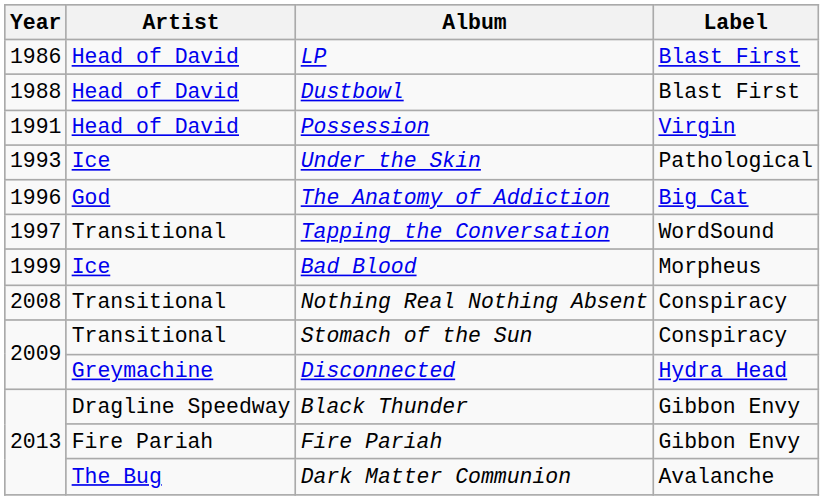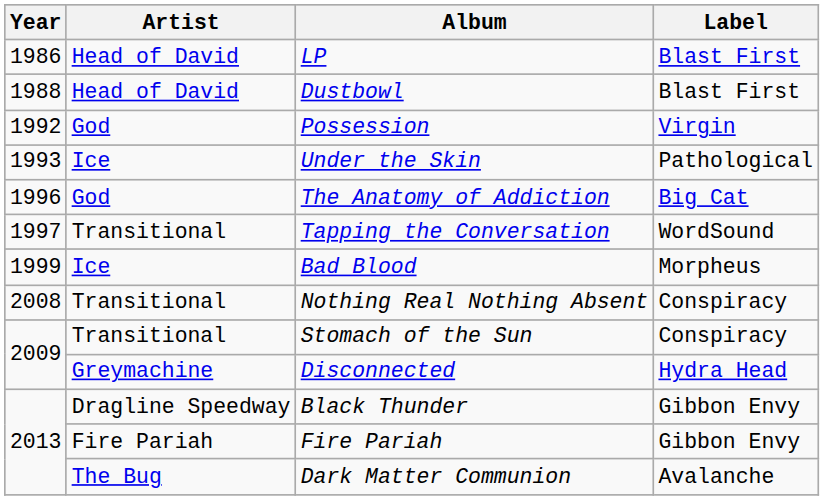 <table class="wikitable">
 <tr>
 <th>Year</th>
 <th>Artist</th>
 <th>Album</th>
 <th>Label</th>
 </tr>
 <tr>
 <td align="center">1986</td>
 <td><a href='#'>Head of David</a></td>
 <td><em><a href='#'>LP</a></em></td>
 <td><a href='#'>Blast First</a></td>
 </tr>
 <tr>
 <td align="center">1988</td>
 <td><a href='#'>Head of David</a></td>
 <td><em><a href='#'>Dustbowl</a></em></td>
 <td>Blast First</td>
 </tr>
 <tr>
-<td align="center">1991</td>
-<td><a href='#'>Head of David</a></td>
+<td align="center">1992</td>
+<td><a href='#'>God</a></td>
 <td><em><a href='#'>Possession</a></em></td>
 <td><a href='#'>Virgin</a></td>
 </tr>
 <tr>
 <td align="center">1993</td>
 <td><a href='#'>Ice</a></td>
 <td><em><a href='#'>Under the Skin</a></em></td>
 <td>Pathological</td>
 </tr>
 <tr>
 <td align="center">1996</td>
 <td><a href='#'>God</a></td>
 <td><em><a href='#'>The Anatomy of Addiction</a></em></td>
 <td><a href='#'>Big Cat</a></td>
 </tr>
 <tr>
 <td align="center">1997</td>
 <td>Transitional</td>
 <td><em><a href='#'>Tapping the Conversation</a></em></td>
 <td>WordSound</td>
 </tr>
 <tr>
 <td align="center">1999</td>
 <td><a href='#'>Ice</a></td>
 <td><em><a href='#'>Bad Blood</a></em></td>
 <td>Morpheus</td>
 </tr>
 <tr>
 <td align="center">2008</td>
 <td>Transitional</td>
 <td><em>Nothing Real Nothing Absent</em></td>
 <td>Conspiracy</td>
 </tr>
 <tr>
 <td rowspan="2">2009</td>
 <td>Transitional</td>
 <td><em>Stomach of the Sun</em></td>
 <td>Conspiracy</td>
 </tr>
 <tr>
 <td><a href='#'>Greymachine</a></td>
 <td><em><a href='#'>Disconnected</a></em></td>
 <td><a href='#'>Hydra Head</a></td>
 </tr>
 <tr>
 <td rowspan="3">2013</td>
 <td>Dragline Speedway</td>
 <td><em>Black Thunder</em></td>
 <td>Gibbon Envy</td>
 </tr>
 <tr>
 <td>Fire Pariah</td>
 <td><em>Fire Pariah</em></td>
 <td>Gibbon Envy</td>
 </tr>
 <tr>
 <td><a href='#'>The Bug</a></td>
 <td><em>Dark Matter Communion</em></td>
 <td>Avalanche</td>
 </tr>
 </table>
